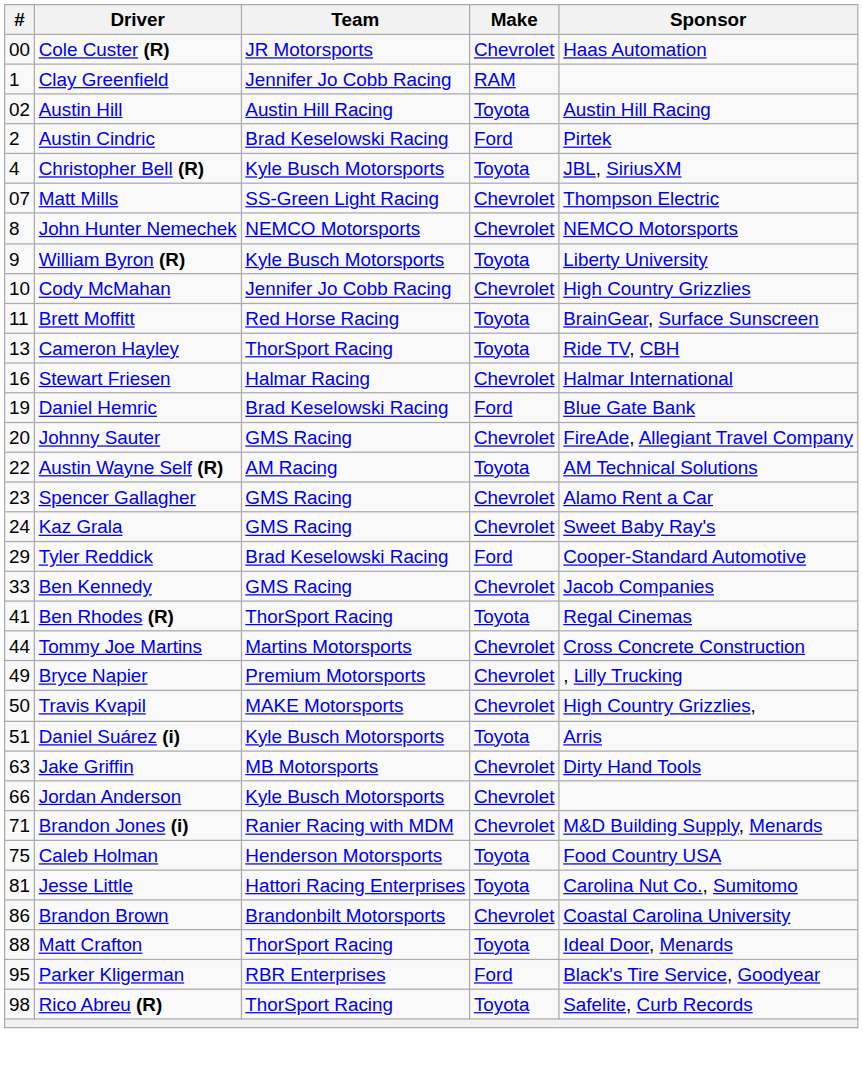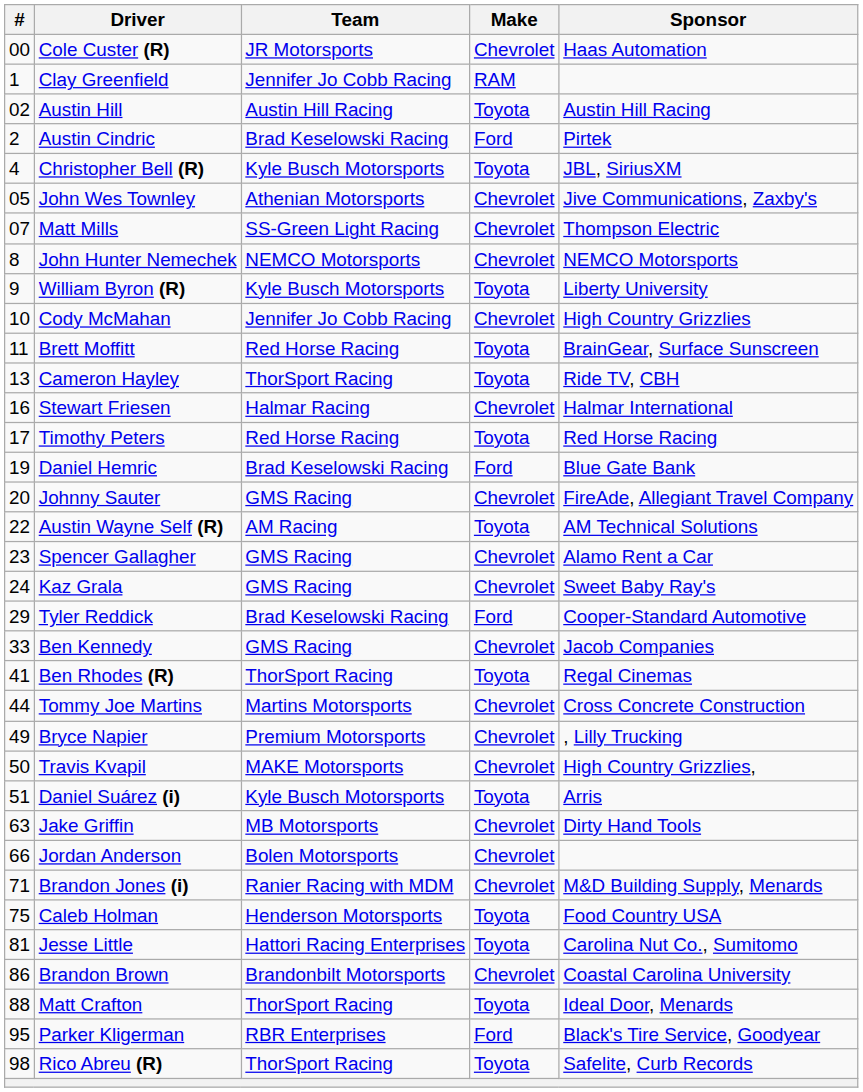 <table class="wikitable" style="font-size:95%">
 <tr>
 <th>#</th>
 <th>Driver</th>
 <th>Team</th>
 <th>Make</th>
 <th>Sponsor</th>
 </tr>
 <tr>
 <td>00</td>
 <td><a href='#'>Cole Custer</a> <strong>(R)</strong></td>
 <td><a href='#'>JR Motorsports</a></td>
 <td><a href='#'>Chevrolet</a></td>
 <td><a href='#'>Haas Automation</a></td>
 </tr>
 <tr>
 <td>1</td>
 <td><a href='#'>Clay Greenfield</a></td>
 <td><a href='#'>Jennifer Jo Cobb Racing</a></td>
 <td><a href='#'>RAM</a></td>
 <td></td>
 </tr>
 <tr>
 <td>02</td>
 <td><a href='#'>Austin Hill</a></td>
 <td><a href='#'>Austin Hill Racing</a></td>
 <td><a href='#'>Toyota</a></td>
 <td><a href='#'>Austin Hill Racing</a></td>
 </tr>
 <tr>
 <td>2</td>
 <td><a href='#'>Austin Cindric</a></td>
 <td><a href='#'>Brad Keselowski Racing</a></td>
 <td><a href='#'>Ford</a></td>
 <td><a href='#'>Pirtek</a></td>
 </tr>
 <tr>
 <td>4</td>
 <td><a href='#'>Christopher Bell</a> <strong>(R)</strong></td>
 <td><a href='#'>Kyle Busch Motorsports</a></td>
 <td><a href='#'>Toyota</a></td>
 <td><a href='#'>JBL</a>, <a href='#'>SiriusXM</a></td>
+</tr>
+<tr>
+<td>05</td>
+<td><a href='#'>John Wes Townley</a></td>
+<td><a href='#'>Athenian Motorsports</a></td>
+<td><a href='#'>Chevrolet</a></td>
+<td><a href='#'>Jive Communications</a>, <a href='#'>Zaxby's</a></td>
 </tr>
 <tr>
 <td>07</td>
 <td><a href='#'>Matt Mills</a></td>
 <td><a href='#'>SS-Green Light Racing</a></td>
 <td><a href='#'>Chevrolet</a></td>
 <td><a href='#'>Thompson Electric</a></td>
 </tr>
 <tr>
 <td>8</td>
 <td><a href='#'>John Hunter Nemechek</a></td>
 <td><a href='#'>NEMCO Motorsports</a></td>
 <td><a href='#'>Chevrolet</a></td>
 <td><a href='#'>NEMCO Motorsports</a></td>
 </tr>
 <tr>
 <td>9</td>
 <td><a href='#'>William Byron</a> <strong>(R)</strong></td>
 <td><a href='#'>Kyle Busch Motorsports</a></td>
 <td><a href='#'>Toyota</a></td>
 <td><a href='#'>Liberty University</a></td>
 </tr>
 <tr>
 <td>10</td>
 <td><a href='#'>Cody McMahan</a></td>
 <td><a href='#'>Jennifer Jo Cobb Racing</a></td>
 <td><a href='#'>Chevrolet</a></td>
 <td><a href='#'>High Country Grizzlies</a></td>
 </tr>
 <tr>
 <td>11</td>
 <td><a href='#'>Brett Moffitt</a></td>
 <td><a href='#'>Red Horse Racing</a></td>
 <td><a href='#'>Toyota</a></td>
 <td><a href='#'>BrainGear</a>, <a href='#'>Surface Sunscreen</a></td>
 </tr>
 <tr>
 <td>13</td>
 <td><a href='#'>Cameron Hayley</a></td>
 <td><a href='#'>ThorSport Racing</a></td>
 <td><a href='#'>Toyota</a></td>
 <td><a href='#'>Ride TV</a>, <a href='#'>CBH</a></td>
 </tr>
 <tr>
 <td>16</td>
 <td><a href='#'>Stewart Friesen</a></td>
 <td><a href='#'>Halmar Racing</a></td>
 <td><a href='#'>Chevrolet</a></td>
 <td><a href='#'>Halmar International</a></td>
+</tr>
+<tr>
+<td>17</td>
+<td><a href='#'>Timothy Peters</a></td>
+<td><a href='#'>Red Horse Racing</a></td>
+<td><a href='#'>Toyota</a></td>
+<td><a href='#'>Red Horse Racing</a></td>
 </tr>
 <tr>
 <td>19</td>
 <td><a href='#'>Daniel Hemric</a></td>
 <td><a href='#'>Brad Keselowski Racing</a></td>
 <td><a href='#'>Ford</a></td>
 <td><a href='#'>Blue Gate Bank</a></td>
 </tr>
 <tr>
 <td>20</td>
 <td><a href='#'>Johnny Sauter</a></td>
 <td><a href='#'>GMS Racing</a></td>
 <td><a href='#'>Chevrolet</a></td>
 <td><a href='#'>FireAde</a>, <a href='#'>Allegiant Travel Company</a></td>
 </tr>
 <tr>
 <td>22</td>
 <td><a href='#'>Austin Wayne Self</a> <strong>(R)</strong></td>
 <td><a href='#'>AM Racing</a></td>
 <td><a href='#'>Toyota</a></td>
 <td><a href='#'>AM Technical Solutions</a></td>
 </tr>
 <tr>
 <td>23</td>
 <td><a href='#'>Spencer Gallagher</a></td>
 <td><a href='#'>GMS Racing</a></td>
 <td><a href='#'>Chevrolet</a></td>
 <td><a href='#'>Alamo Rent a Car</a></td>
 </tr>
 <tr>
 <td>24</td>
 <td><a href='#'>Kaz Grala</a></td>
 <td><a href='#'>GMS Racing</a></td>
 <td><a href='#'>Chevrolet</a></td>
 <td><a href='#'>Sweet Baby Ray's</a></td>
 </tr>
 <tr>
 <td>29</td>
 <td><a href='#'>Tyler Reddick</a></td>
 <td><a href='#'>Brad Keselowski Racing</a></td>
 <td><a href='#'>Ford</a></td>
 <td><a href='#'>Cooper-Standard Automotive</a></td>
 </tr>
 <tr>
 <td>33</td>
 <td><a href='#'>Ben Kennedy</a></td>
 <td><a href='#'>GMS Racing</a></td>
 <td><a href='#'>Chevrolet</a></td>
 <td><a href='#'>Jacob Companies</a></td>
 </tr>
 <tr>
 <td>41</td>
 <td><a href='#'>Ben Rhodes</a> <strong>(R)</strong></td>
 <td><a href='#'>ThorSport Racing</a></td>
 <td><a href='#'>Toyota</a></td>
 <td><a href='#'>Regal Cinemas</a></td>
 </tr>
 <tr>
 <td>44</td>
 <td><a href='#'>Tommy Joe Martins</a></td>
 <td><a href='#'>Martins Motorsports</a></td>
 <td><a href='#'>Chevrolet</a></td>
 <td><a href='#'>Cross Concrete Construction</a></td>
 </tr>
 <tr>
 <td>49</td>
 <td><a href='#'>Bryce Napier</a></td>
 <td><a href='#'>Premium Motorsports</a></td>
 <td><a href='#'>Chevrolet</a></td>
 <td>, <a href='#'>Lilly Trucking</a></td>
 </tr>
 <tr>
 <td>50</td>
 <td><a href='#'>Travis Kvapil</a></td>
 <td><a href='#'>MAKE Motorsports</a></td>
 <td><a href='#'>Chevrolet</a></td>
 <td><a href='#'>High Country Grizzlies</a>, </td>
 </tr>
 <tr>
 <td>51</td>
 <td><a href='#'>Daniel Suárez</a> <strong>(i)</strong></td>
 <td><a href='#'>Kyle Busch Motorsports</a></td>
 <td><a href='#'>Toyota</a></td>
 <td><a href='#'>Arris</a></td>
 </tr>
 <tr>
 <td>63</td>
 <td><a href='#'>Jake Griffin</a></td>
 <td><a href='#'>MB Motorsports</a></td>
 <td><a href='#'>Chevrolet</a></td>
 <td><a href='#'>Dirty Hand Tools</a></td>
 </tr>
 <tr>
 <td>66</td>
 <td><a href='#'>Jordan Anderson</a></td>
-<td><a href='#'>Kyle Busch Motorsports</a></td>
+<td><a href='#'>Bolen Motorsports</a></td>
 <td><a href='#'>Chevrolet</a></td>
 <td></td>
 </tr>
 <tr>
 <td>71</td>
 <td><a href='#'>Brandon Jones</a> <strong>(i)</strong></td>
 <td><a href='#'>Ranier Racing with MDM</a></td>
 <td><a href='#'>Chevrolet</a></td>
 <td><a href='#'>M&D Building Supply</a>, <a href='#'>Menards</a></td>
 </tr>
 <tr>
 <td>75</td>
 <td><a href='#'>Caleb Holman</a></td>
 <td><a href='#'>Henderson Motorsports</a></td>
 <td><a href='#'>Toyota</a></td>
 <td><a href='#'>Food Country USA</a></td>
 </tr>
 <tr>
 <td>81</td>
 <td><a href='#'>Jesse Little</a></td>
 <td><a href='#'>Hattori Racing Enterprises</a></td>
 <td><a href='#'>Toyota</a></td>
 <td><a href='#'>Carolina Nut Co.</a>, <a href='#'>Sumitomo</a></td>
 </tr>
 <tr>
 <td>86</td>
 <td><a href='#'>Brandon Brown</a></td>
 <td><a href='#'>Brandonbilt Motorsports</a></td>
 <td><a href='#'>Chevrolet</a></td>
 <td><a href='#'>Coastal Carolina University</a></td>
 </tr>
 <tr>
 <td>88</td>
 <td><a href='#'>Matt Crafton</a></td>
 <td><a href='#'>ThorSport Racing</a></td>
 <td><a href='#'>Toyota</a></td>
 <td><a href='#'>Ideal Door</a>, <a href='#'>Menards</a></td>
 </tr>
 <tr>
 <td>95</td>
 <td><a href='#'>Parker Kligerman</a></td>
 <td><a href='#'>RBR Enterprises</a></td>
 <td><a href='#'>Ford</a></td>
 <td><a href='#'>Black's Tire Service</a>, <a href='#'>Goodyear</a></td>
 </tr>
 <tr>
 <td>98</td>
 <td><a href='#'>Rico Abreu</a> <strong>(R)</strong></td>
 <td><a href='#'>ThorSport Racing</a></td>
 <td><a href='#'>Toyota</a></td>
 <td><a href='#'>Safelite</a>, <a href='#'>Curb Records</a></td>
 </tr>
 <tr>
 <th colspan="5"></th>
 </tr>
 </table>
